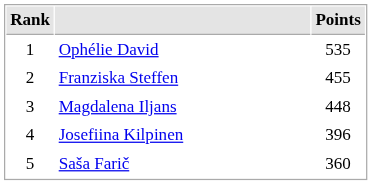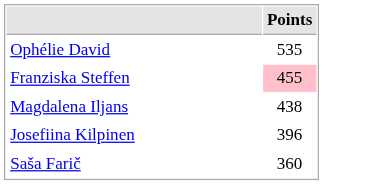 <table cellspacing="1" cellpadding="3" style="border:1px solid #AAAAAA;font-size:86%">
 <tr bgcolor="#E4E4E4">
-<th style="border-bottom:1px solid #AAAAAA" width=10>Rank</th>
 <th style="border-bottom:1px solid #AAAAAA" width=200></th>
 <th style="border-bottom:1px solid #AAAAAA" width=20>Points</th>
 </tr>
 <tr>
-<td align="center">1</td>
 <td> <a href='#'>Ophélie David</a></td>
 <td align=center>535</td>
 </tr>
 <tr>
-<td align="center">2</td>
 <td> <a href='#'>Franziska Steffen</a></td>
-<td align=center>455</td>
+<td align=center style="background: pink;">455</td>
 </tr>
 <tr>
-<td align="center">3</td>
 <td> <a href='#'>Magdalena Iljans</a></td>
-<td align=center>448</td>
+<td align=center>438</td>
 </tr>
 <tr>
-<td align="center">4</td>
 <td> <a href='#'>Josefiina Kilpinen</a></td>
 <td align=center>396</td>
 </tr>
 <tr>
-<td align="center">5</td>
 <td> <a href='#'>Saša Farič</a></td>
 <td align=center>360</td>
 </tr>
 </table>
